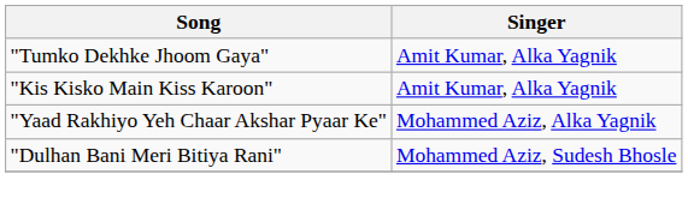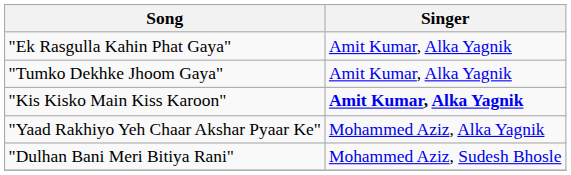 <table class="wikitable">
 <tr>
 <th>Song</th>
 <th>Singer</th>
+</tr>
+<tr>
+<td>"Ek Rasgulla Kahin Phat Gaya"</td>
+<td><a href='#'>Amit Kumar</a>, <a href='#'>Alka Yagnik</a></td>
 </tr>
 <tr>
 <td>"Tumko Dekhke Jhoom Gaya"</td>
 <td><a href='#'>Amit Kumar</a>, <a href='#'>Alka Yagnik</a></td>
 </tr>
 <tr>
 <td>"Kis Kisko Main Kiss Karoon"</td>
-<td><a href='#'>Amit Kumar</a>, <a href='#'>Alka Yagnik</a></td>
+<td><strong><a href='#'>Amit Kumar</a>, <a href='#'>Alka Yagnik</a></strong></td>
 </tr>
 <tr>
 <td>"Yaad Rakhiyo Yeh Chaar Akshar Pyaar Ke"</td>
 <td><a href='#'>Mohammed Aziz</a>, <a href='#'>Alka Yagnik</a></td>
 </tr>
 <tr>
 <td>"Dulhan Bani Meri Bitiya Rani"</td>
 <td><a href='#'>Mohammed Aziz</a>, <a href='#'>Sudesh Bhosle</a></td>
 </tr>
 <tr>
 </tr>
 </table>
